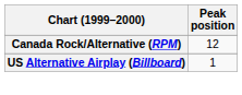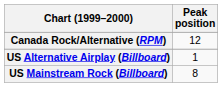 <table class="wikitable sortable plainrowheaders" style="text-align:center">
 <tr>
 <th scope="col">Chart (1999–2000)</th>
 <th scope="col">Peak<br>position</th>
 </tr>
 <tr>
 </tr>
 <tr>
 <th scope="row">Canada Rock/Alternative (<em><a href='#'>RPM</a></em>)</th>
 <td>12</td>
 </tr>
 <tr>
 </tr>
 <tr>
 <th scope="row">US <a href='#'>Alternative Airplay</a> (<em><a href='#'>Billboard</a></em>)</th>
 <td>1</td>
 </tr>
+<tr>
+<th scope="row">US <a href='#'>Mainstream Rock</a> (<em><a href='#'>Billboard</a></em>)</th>
+<td>8</td>
+</tr>
 </table>
